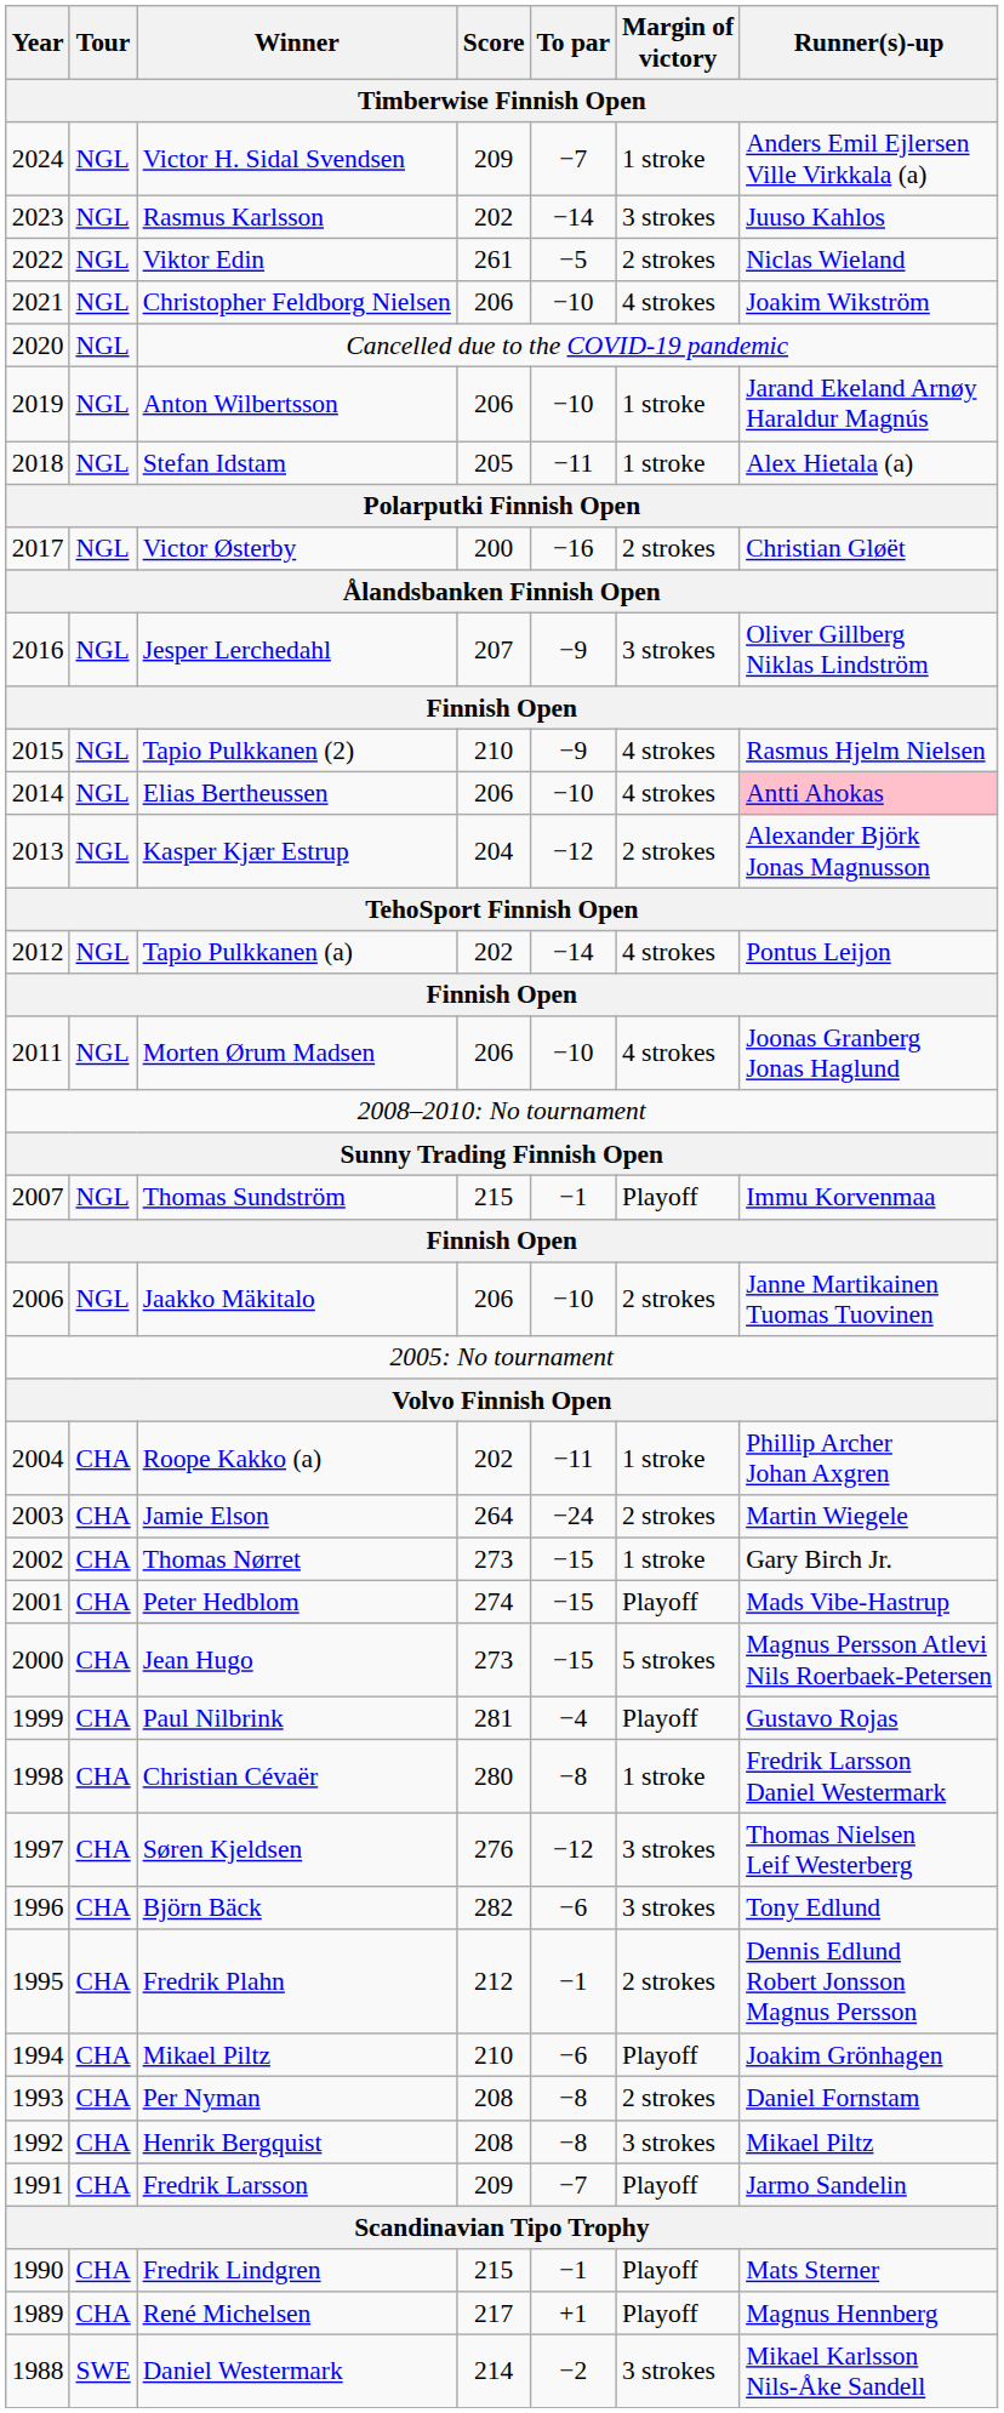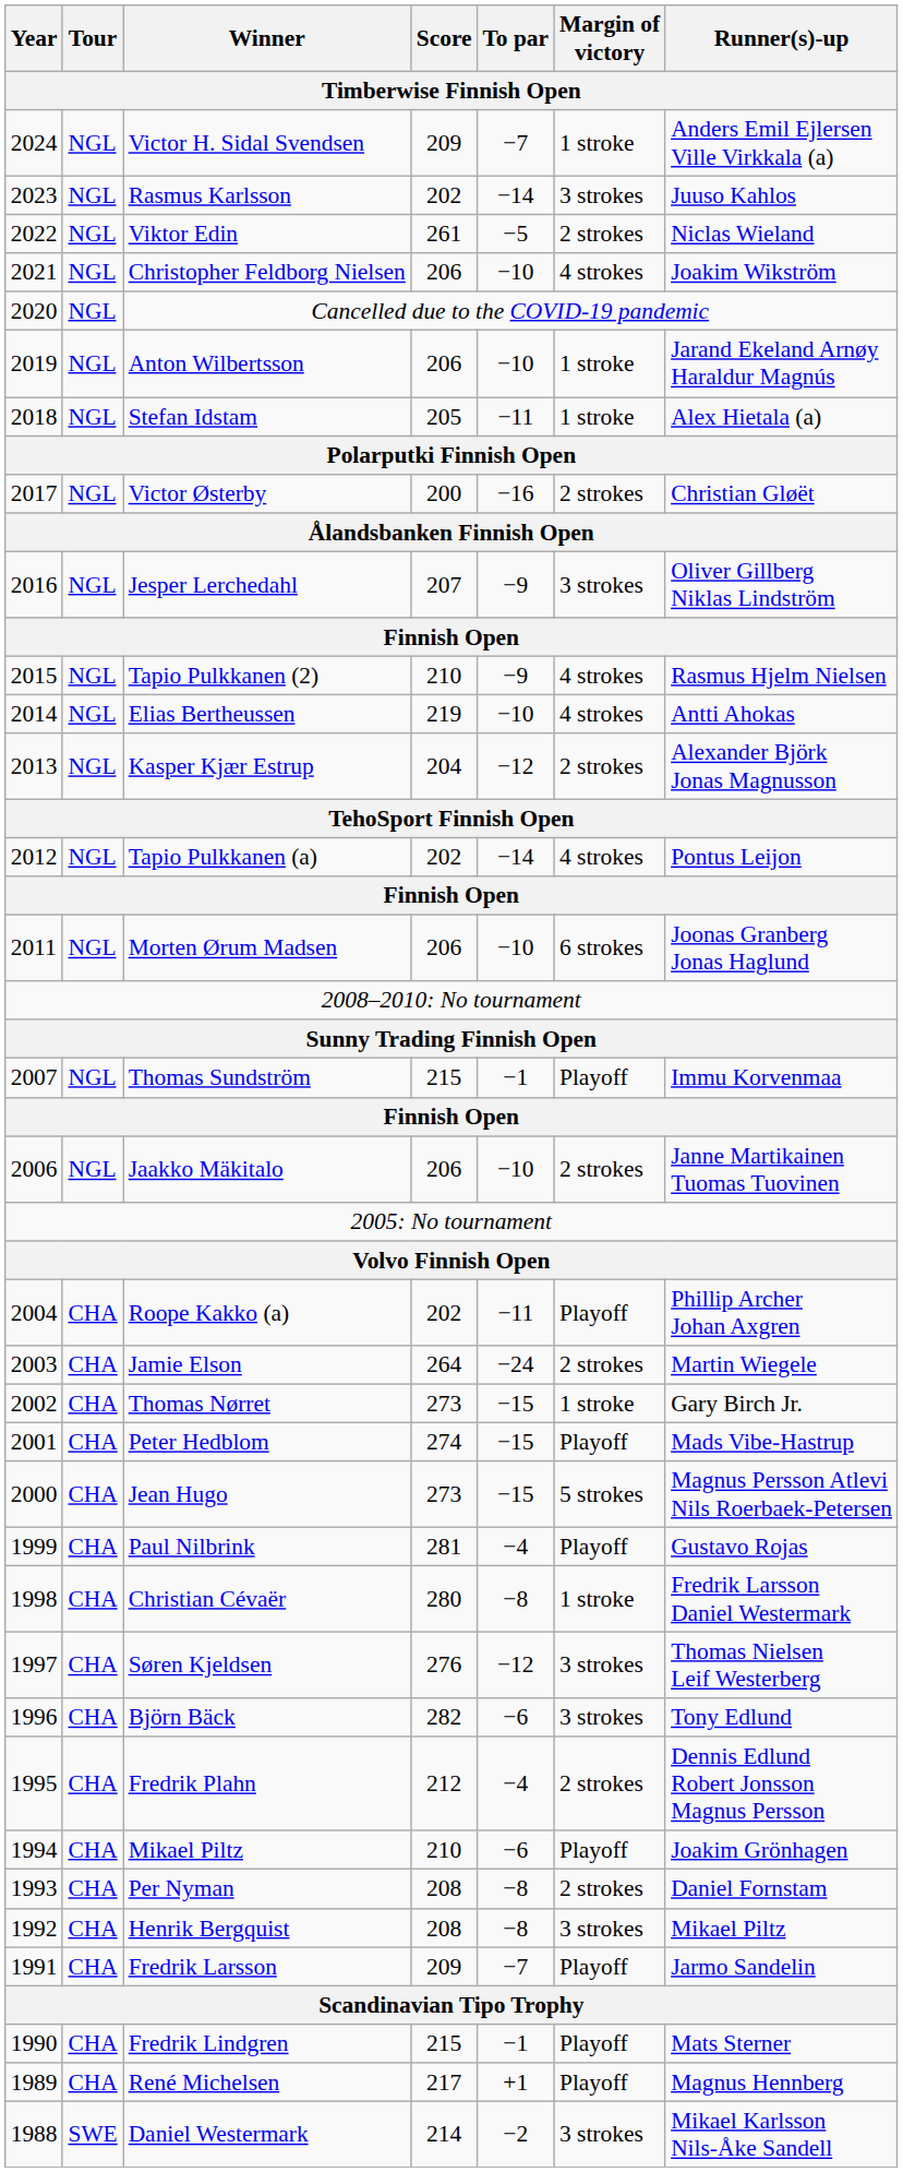 <table class=wikitable style="font-size:95%;">
 <tr>
 <th>Year</th>
 <th>Tour</th>
 <th>Winner</th>
 <th>Score</th>
 <th>To par</th>
 <th>Margin of<br>victory</th>
 <th>Runner(s)-up</th>
 </tr>
 <tr>
 <th colspan=7>Timberwise Finnish Open</th>
 </tr>
 <tr>
 <td>2024</td>
 <td><a href='#'>NGL</a></td>
 <td> <a href='#'>Victor H. Sidal Svendsen</a></td>
 <td align=center>209</td>
 <td align=center>−7</td>
 <td>1 stroke</td>
 <td> <a href='#'>Anders Emil Ejlersen</a><br> <a href='#'>Ville Virkkala</a> (a)</td>
 </tr>
 <tr>
 <td>2023</td>
 <td><a href='#'>NGL</a></td>
 <td> <a href='#'>Rasmus Karlsson</a></td>
 <td align=center>202</td>
 <td align=center>−14</td>
 <td>3 strokes</td>
 <td> <a href='#'>Juuso Kahlos</a></td>
 </tr>
 <tr>
 <td>2022</td>
 <td><a href='#'>NGL</a></td>
 <td> <a href='#'>Viktor Edin</a></td>
 <td align=center>261</td>
 <td align=center>−5</td>
 <td>2 strokes</td>
 <td> <a href='#'>Niclas Wieland</a></td>
 </tr>
 <tr>
 <td>2021</td>
 <td><a href='#'>NGL</a></td>
 <td> <a href='#'>Christopher Feldborg Nielsen</a></td>
 <td align=center>206</td>
 <td align=center>−10</td>
 <td>4 strokes</td>
 <td> <a href='#'>Joakim Wikström</a></td>
 </tr>
 <tr>
 <td>2020</td>
 <td><a href='#'>NGL</a></td>
 <td colspan=5 align=center><em>Cancelled due to the <a href='#'>COVID-19 pandemic</a></em></td>
 </tr>
 <tr>
 <td>2019</td>
 <td><a href='#'>NGL</a></td>
 <td> <a href='#'>Anton Wilbertsson</a></td>
 <td align=center>206</td>
 <td align=center>−10</td>
 <td>1 stroke</td>
 <td> <a href='#'>Jarand Ekeland Arnøy</a><br> <a href='#'>Haraldur Magnús</a></td>
 </tr>
 <tr>
 <td>2018</td>
 <td><a href='#'>NGL</a></td>
 <td> <a href='#'>Stefan Idstam</a></td>
 <td align=center>205</td>
 <td align=center>−11</td>
 <td>1 stroke</td>
 <td> <a href='#'>Alex Hietala</a> (a)</td>
 </tr>
 <tr>
 <th colspan=7>Polarputki Finnish Open</th>
 </tr>
 <tr>
 <td>2017</td>
 <td><a href='#'>NGL</a></td>
 <td> <a href='#'>Victor Østerby</a></td>
 <td align=center>200</td>
 <td align=center>−16</td>
 <td>2 strokes</td>
 <td> <a href='#'>Christian Gløët</a></td>
 </tr>
 <tr>
 <th colspan=7>Ålandsbanken Finnish Open</th>
 </tr>
 <tr>
 <td>2016</td>
 <td><a href='#'>NGL</a></td>
 <td> <a href='#'>Jesper Lerchedahl</a></td>
 <td align=center>207</td>
 <td align=center>−9</td>
 <td>3 strokes</td>
 <td> <a href='#'>Oliver Gillberg</a><br> <a href='#'>Niklas Lindström</a></td>
 </tr>
 <tr>
 <th colspan=7>Finnish Open</th>
 </tr>
 <tr>
 <td>2015</td>
 <td><a href='#'>NGL</a></td>
 <td> <a href='#'>Tapio Pulkkanen</a> (2)</td>
 <td align=center>210</td>
 <td align=center>−9</td>
 <td>4 strokes</td>
 <td> <a href='#'>Rasmus Hjelm Nielsen</a></td>
 </tr>
 <tr>
 <td>2014</td>
 <td><a href='#'>NGL</a></td>
 <td> <a href='#'>Elias Bertheussen</a></td>
-<td align=center>206</td>
+<td align=center>219</td>
 <td align=center>−10</td>
 <td>4 strokes</td>
-<td style="background: pink;"> <a href='#'>Antti Ahokas</a></td>
+<td> <a href='#'>Antti Ahokas</a></td>
 </tr>
 <tr>
 <td>2013</td>
 <td><a href='#'>NGL</a></td>
 <td> <a href='#'>Kasper Kjær Estrup</a></td>
 <td align=center>204</td>
 <td align=center>−12</td>
 <td>2 strokes</td>
 <td> <a href='#'>Alexander Björk</a><br> <a href='#'>Jonas Magnusson</a></td>
 </tr>
 <tr>
 <th colspan=7>TehoSport Finnish Open</th>
 </tr>
 <tr>
 <td>2012</td>
 <td><a href='#'>NGL</a></td>
 <td> <a href='#'>Tapio Pulkkanen</a> (a)</td>
 <td align=center>202</td>
 <td align=center>−14</td>
 <td>4 strokes</td>
 <td> <a href='#'>Pontus Leijon</a></td>
 </tr>
 <tr>
 <th colspan=7>Finnish Open</th>
 </tr>
 <tr>
 <td>2011</td>
 <td><a href='#'>NGL</a></td>
 <td> <a href='#'>Morten Ørum Madsen</a></td>
 <td align=center>206</td>
 <td align=center>−10</td>
-<td>4 strokes</td>
+<td>6 strokes</td>
 <td> <a href='#'>Joonas Granberg</a><br> <a href='#'>Jonas Haglund</a></td>
 </tr>
 <tr>
 <td colspan=7 align=center><em>2008–2010: No tournament</em></td>
 </tr>
 <tr>
 <th colspan=7>Sunny Trading Finnish Open</th>
 </tr>
 <tr>
 <td>2007</td>
 <td><a href='#'>NGL</a></td>
 <td> <a href='#'>Thomas Sundström</a></td>
 <td align=center>215</td>
 <td align=center>−1</td>
 <td>Playoff</td>
 <td> <a href='#'>Immu Korvenmaa</a></td>
 </tr>
 <tr>
 <th colspan=7>Finnish Open</th>
 </tr>
 <tr>
 <td>2006</td>
 <td><a href='#'>NGL</a></td>
 <td> <a href='#'>Jaakko Mäkitalo</a></td>
 <td align=center>206</td>
 <td align=center>−10</td>
 <td>2 strokes</td>
 <td> <a href='#'>Janne Martikainen</a><br> <a href='#'>Tuomas Tuovinen</a></td>
 </tr>
 <tr>
 <td colspan=7 align=center><em>2005: No tournament</em></td>
 </tr>
 <tr>
 <th colspan=7>Volvo Finnish Open</th>
 </tr>
 <tr>
 <td>2004</td>
 <td><a href='#'>CHA</a></td>
 <td> <a href='#'>Roope Kakko</a> (a)</td>
 <td align=center>202</td>
 <td align=center>−11</td>
-<td>1 stroke</td>
+<td>Playoff</td>
 <td> <a href='#'>Phillip Archer</a><br> <a href='#'>Johan Axgren</a></td>
 </tr>
 <tr>
 <td>2003</td>
 <td><a href='#'>CHA</a></td>
 <td> <a href='#'>Jamie Elson</a></td>
 <td align=center>264</td>
 <td align=center>−24</td>
 <td>2 strokes</td>
 <td> <a href='#'>Martin Wiegele</a></td>
 </tr>
 <tr>
 <td>2002</td>
 <td><a href='#'>CHA</a></td>
 <td> <a href='#'>Thomas Nørret</a></td>
 <td align=center>273</td>
 <td align=center>−15</td>
 <td>1 stroke</td>
 <td> Gary Birch Jr.</td>
 </tr>
 <tr>
 <td>2001</td>
 <td><a href='#'>CHA</a></td>
 <td> <a href='#'>Peter Hedblom</a></td>
 <td align=center>274</td>
 <td align=center>−15</td>
 <td>Playoff</td>
 <td> <a href='#'>Mads Vibe-Hastrup</a></td>
 </tr>
 <tr>
 <td>2000</td>
 <td><a href='#'>CHA</a></td>
 <td> <a href='#'>Jean Hugo</a></td>
 <td align=center>273</td>
 <td align=center>−15</td>
 <td>5 strokes</td>
 <td> <a href='#'>Magnus Persson Atlevi</a><br> <a href='#'>Nils Roerbaek-Petersen</a></td>
 </tr>
 <tr>
 <td>1999</td>
 <td><a href='#'>CHA</a></td>
 <td> <a href='#'>Paul Nilbrink</a></td>
 <td align=center>281</td>
 <td align=center>−4</td>
 <td>Playoff</td>
 <td> <a href='#'>Gustavo Rojas</a></td>
 </tr>
 <tr>
 <td>1998</td>
 <td><a href='#'>CHA</a></td>
 <td> <a href='#'>Christian Cévaër</a></td>
 <td align=center>280</td>
 <td align=center>−8</td>
 <td>1 stroke</td>
 <td> <a href='#'>Fredrik Larsson</a><br> <a href='#'>Daniel Westermark</a></td>
 </tr>
 <tr>
 <td>1997</td>
 <td><a href='#'>CHA</a></td>
 <td> <a href='#'>Søren Kjeldsen</a></td>
 <td align=center>276</td>
 <td align=center>−12</td>
 <td>3 strokes</td>
 <td> <a href='#'>Thomas Nielsen</a><br> <a href='#'>Leif Westerberg</a></td>
 </tr>
 <tr>
 <td>1996</td>
 <td><a href='#'>CHA</a></td>
 <td> <a href='#'>Björn Bäck</a></td>
 <td align=center>282</td>
 <td align=center>−6</td>
 <td>3 strokes</td>
 <td> <a href='#'>Tony Edlund</a></td>
 </tr>
 <tr>
 <td>1995</td>
 <td><a href='#'>CHA</a></td>
 <td> <a href='#'>Fredrik Plahn</a></td>
 <td align=center>212</td>
-<td align=center>−1</td>
+<td align=center>−4</td>
 <td>2 strokes</td>
 <td> <a href='#'>Dennis Edlund</a><br> <a href='#'>Robert Jonsson</a><br> <a href='#'>Magnus Persson</a></td>
 </tr>
 <tr>
 <td>1994</td>
 <td><a href='#'>CHA</a></td>
 <td> <a href='#'>Mikael Piltz</a></td>
 <td align=center>210</td>
 <td align=center>−6</td>
 <td>Playoff</td>
 <td> <a href='#'>Joakim Grönhagen</a></td>
 </tr>
 <tr>
 <td>1993</td>
 <td><a href='#'>CHA</a></td>
 <td> <a href='#'>Per Nyman</a></td>
 <td align=center>208</td>
 <td align=center>−8</td>
 <td>2 strokes</td>
 <td> <a href='#'>Daniel Fornstam</a></td>
 </tr>
 <tr>
 <td>1992</td>
 <td><a href='#'>CHA</a></td>
 <td> <a href='#'>Henrik Bergquist</a></td>
 <td align=center>208</td>
 <td align=center>−8</td>
 <td>3 strokes</td>
 <td> <a href='#'>Mikael Piltz</a></td>
 </tr>
 <tr>
 <td>1991</td>
 <td><a href='#'>CHA</a></td>
 <td> <a href='#'>Fredrik Larsson</a></td>
 <td align=center>209</td>
 <td align=center>−7</td>
 <td>Playoff</td>
 <td> <a href='#'>Jarmo Sandelin</a></td>
 </tr>
 <tr>
 <th colspan=7>Scandinavian Tipo Trophy</th>
 </tr>
 <tr>
 <td>1990</td>
 <td><a href='#'>CHA</a></td>
 <td> <a href='#'>Fredrik Lindgren</a></td>
 <td align=center>215</td>
 <td align=center>−1</td>
 <td>Playoff</td>
 <td> <a href='#'>Mats Sterner</a></td>
 </tr>
 <tr>
 <td>1989</td>
 <td><a href='#'>CHA</a></td>
 <td> <a href='#'>René Michelsen</a></td>
 <td align=center>217</td>
 <td align=center>+1</td>
 <td>Playoff</td>
 <td> <a href='#'>Magnus Hennberg</a></td>
 </tr>
 <tr>
 <td>1988</td>
 <td><a href='#'>SWE</a></td>
 <td> <a href='#'>Daniel Westermark</a></td>
 <td align=center>214</td>
 <td align=center>−2</td>
 <td>3 strokes</td>
 <td> <a href='#'>Mikael Karlsson</a><br> <a href='#'>Nils-Åke Sandell</a></td>
 </tr>
 </table>
